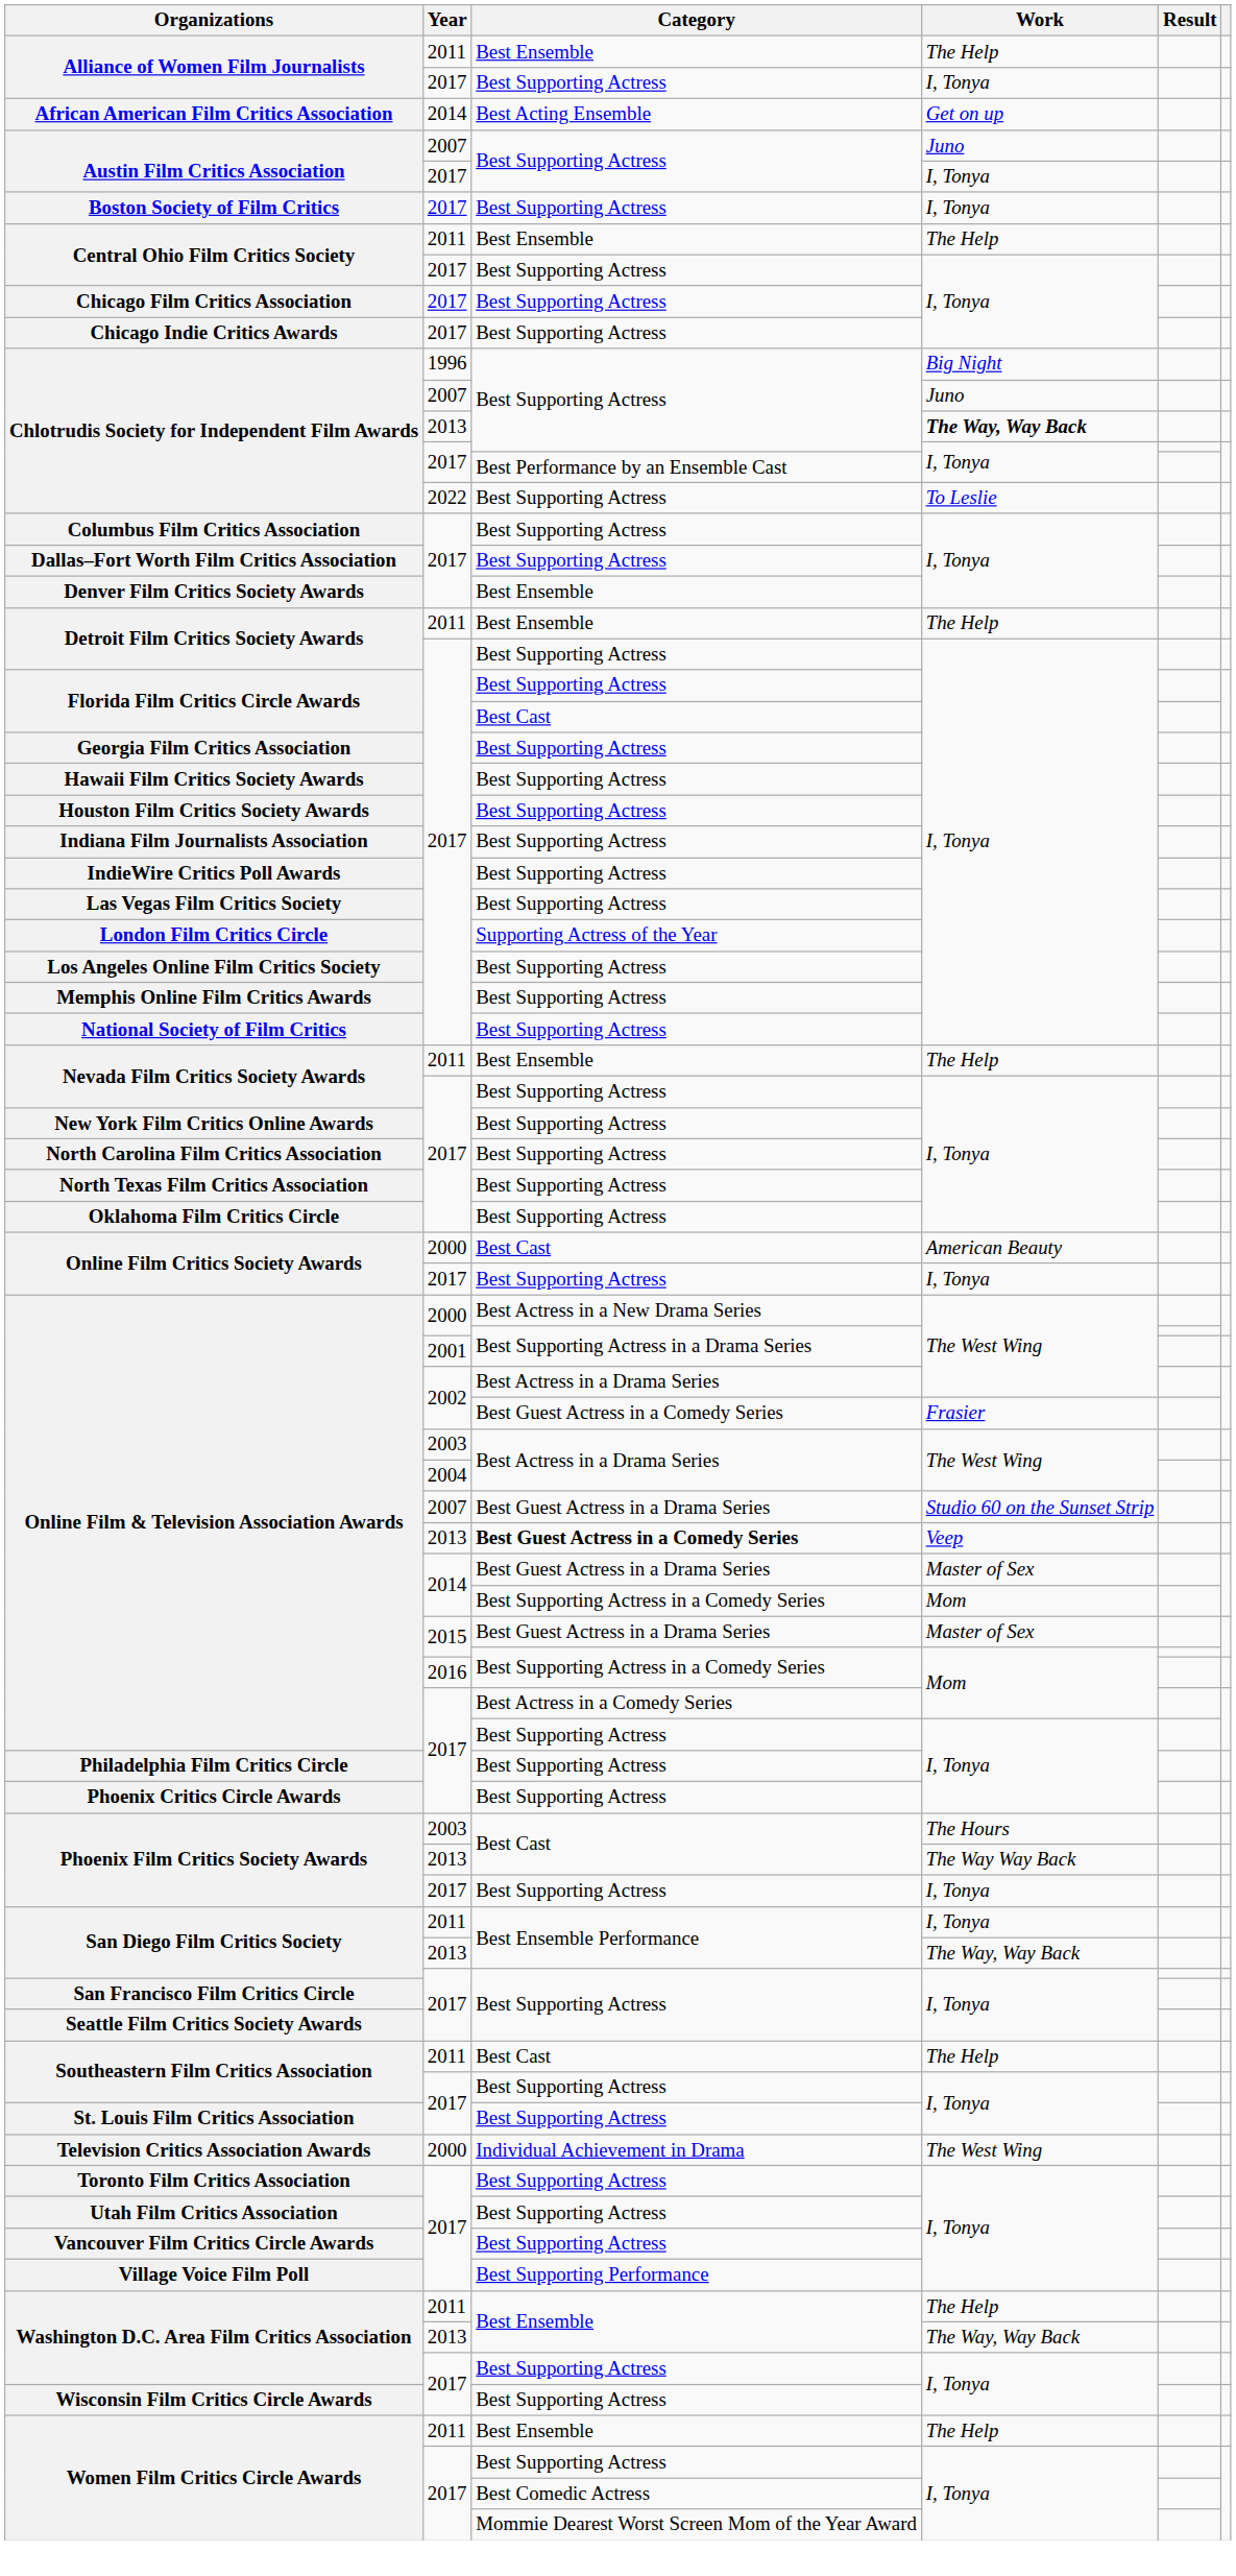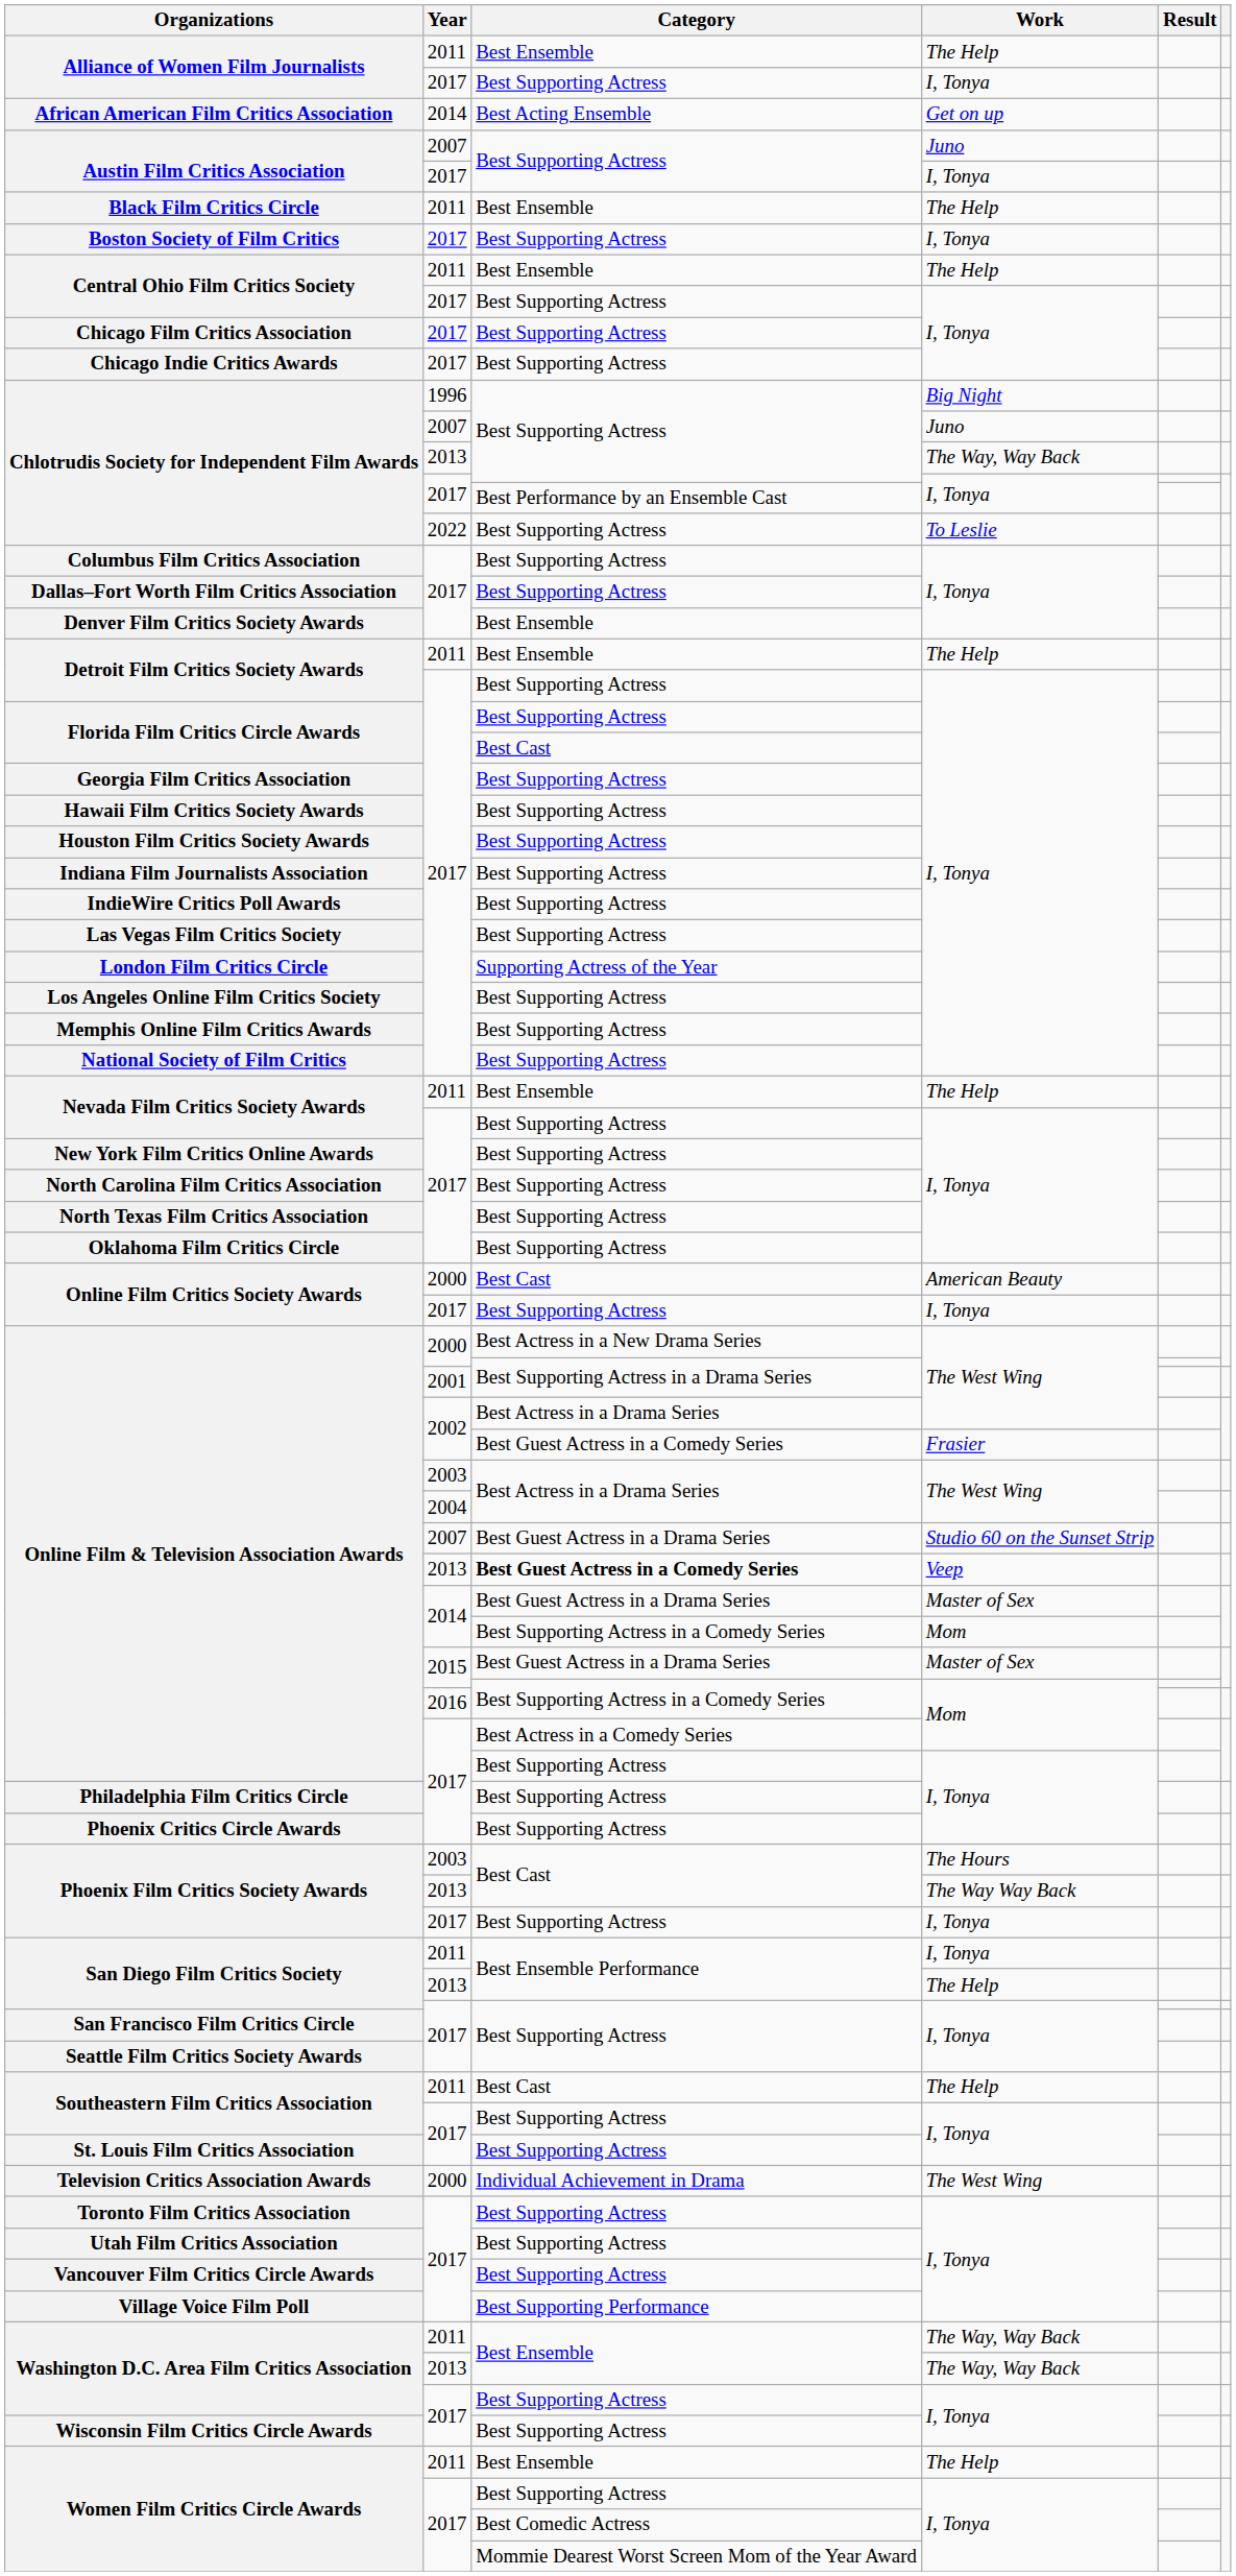 <table class= "wikitable plainrowheaders sortable">
 <tr>
 <th>Organizations</th>
 <th scope="col">Year</th>
 <th scope="col">Category</th>
 <th scope="col">Work</th>
 <th scope="col">Result</th>
 <th scope="col" class="unsortable"></th>
 </tr>
 <tr>
 <th scope="row" rowspan="2"><a href='#'>Alliance of Women Film Journalists</a></th>
 <td>2011</td>
 <td><a href='#'>Best Ensemble</a></td>
 <td><em>The Help</em></td>
 <td></td>
 <td></td>
 </tr>
 <tr>
 <td>2017</td>
 <td><a href='#'>Best Supporting Actress</a></td>
 <td><em>I, Tonya</em></td>
 <td></td>
 <td></td>
 </tr>
 <tr>
 <th scope="row" rowspan="1"><a href='#'>African American Film Critics Association</a></th>
 <td>2014</td>
 <td><a href='#'>Best Acting Ensemble</a></td>
 <td><em><a href='#'>Get on up</a></em></td>
 <td></td>
 <td></td>
 </tr>
 <tr>
 <th scope="row" rowspan="2"><br><a href='#'>Austin Film Critics Association</a></th>
 <td>2007</td>
 <td rowspan=2><a href='#'>Best Supporting Actress</a></td>
 <td><em><a href='#'>Juno</a></em></td>
 <td></td>
 <td></td>
 </tr>
 <tr>
 <td>2017</td>
 <td><em>I, Tonya</em></td>
+<td></td>
+<td></td>
+</tr>
+<tr>
+<th scope="row" rowspan="1"><a href='#'>Black Film Critics Circle</a></th>
+<td>2011</td>
+<td>Best Ensemble</td>
+<td><em>The Help</em></td>
 <td></td>
 <td></td>
 </tr>
 <tr>
 <th scope="row" rowspan="1"><a href='#'>Boston Society of Film Critics</a></th>
 <td><a href='#'>2017</a></td>
 <td><a href='#'>Best Supporting Actress</a></td>
 <td><em>I, Tonya</em></td>
 <td></td>
 <td></td>
 </tr>
 <tr>
 <th scope="row" rowspan="2">Central Ohio Film Critics Society</th>
 <td>2011</td>
 <td>Best Ensemble</td>
 <td><em>The Help</em></td>
 <td></td>
 <td></td>
 </tr>
 <tr>
 <td>2017</td>
 <td>Best Supporting Actress</td>
 <td rowspan="3"><em>I, Tonya</em></td>
 <td></td>
 <td></td>
 </tr>
 <tr>
 <th scope="row" rowspan="1">Chicago Film Critics Association</th>
 <td><a href='#'>2017</a></td>
 <td><a href='#'>Best Supporting Actress</a></td>
 <td></td>
 <td></td>
 </tr>
 <tr>
 <th scope="row" rowspan="1">Chicago Indie Critics Awards</th>
 <td>2017</td>
 <td>Best Supporting Actress</td>
 <td></td>
 <td></td>
 </tr>
 <tr>
 <th scope="row" rowspan="6">Chlotrudis Society for Independent Film Awards</th>
 <td>1996</td>
 <td rowspan=4>Best Supporting Actress</td>
 <td><em><a href='#'>Big Night</a></em></td>
 <td></td>
 <td></td>
 </tr>
 <tr>
 <td>2007</td>
 <td><em>Juno</em></td>
 <td></td>
 <td></td>
 </tr>
 <tr>
 <td>2013</td>
-<td><strong><em>The Way, Way Back</em></strong></td>
+<td><em>The Way, Way Back</em></td>
 <td></td>
 <td></td>
 </tr>
 <tr>
 <td rowspan="2">2017</td>
 <td rowspan="2"><em>I, Tonya</em></td>
 <td></td>
 <td rowspan=2></td>
 </tr>
 <tr>
 <td>Best Performance by an Ensemble Cast</td>
 <td></td>
 </tr>
 <tr>
 <td>2022</td>
 <td>Best Supporting Actress</td>
 <td><em><a href='#'>To Leslie</a></em></td>
 <td></td>
 <td></td>
 </tr>
 <tr>
 <th scope="row" rowspan="1">Columbus Film Critics Association</th>
 <td rowspan="3">2017</td>
 <td>Best Supporting Actress</td>
 <td rowspan="3"><em>I, Tonya</em></td>
 <td></td>
 <td></td>
 </tr>
 <tr>
 <th scope="row" rowspan="1">Dallas–Fort Worth Film Critics Association</th>
 <td><a href='#'>Best Supporting Actress</a></td>
 <td></td>
 <td></td>
 </tr>
 <tr>
 <th scope="row" rowspan="1">Denver Film Critics Society Awards</th>
 <td>Best Ensemble</td>
 <td></td>
 <td></td>
 </tr>
 <tr>
 <th scope="row" rowspan="2">Detroit Film Critics Society Awards</th>
 <td>2011</td>
 <td>Best Ensemble</td>
 <td><em>The Help</em></td>
 <td></td>
 <td></td>
 </tr>
 <tr>
 <td rowspan="13">2017</td>
 <td>Best Supporting Actress</td>
 <td rowspan="13"><em>I, Tonya</em></td>
 <td></td>
 <td></td>
 </tr>
 <tr>
 <th scope="row" rowspan="2">Florida Film Critics Circle Awards</th>
 <td><a href='#'>Best Supporting Actress</a></td>
 <td></td>
 <td rowspan=2></td>
 </tr>
 <tr>
 <td><a href='#'>Best Cast</a></td>
 <td></td>
 </tr>
 <tr>
 <th scope="row" rowspan="1">Georgia Film Critics Association</th>
 <td><a href='#'>Best Supporting Actress</a></td>
 <td></td>
 <td></td>
 </tr>
 <tr>
 <th scope="row" rowspan="1">Hawaii Film Critics Society Awards</th>
 <td>Best Supporting Actress</td>
 <td></td>
 <td></td>
 </tr>
 <tr>
 <th scope="row" rowspan="1">Houston Film Critics Society Awards</th>
 <td><a href='#'>Best Supporting Actress</a></td>
 <td></td>
 <td></td>
 </tr>
 <tr>
 <th scope="row" rowspan="1">Indiana Film Journalists Association</th>
 <td>Best Supporting Actress</td>
 <td></td>
 <td></td>
 </tr>
 <tr>
 <th scope="row" rowspan="1">IndieWire Critics Poll Awards</th>
 <td>Best Supporting Actress</td>
 <td></td>
 <td></td>
 </tr>
 <tr>
 <th scope="row" rowspan="1">Las Vegas Film Critics Society</th>
 <td>Best Supporting Actress</td>
 <td></td>
 <td></td>
 </tr>
 <tr>
 <th scope="row" rowspan="1"><a href='#'>London Film Critics Circle</a></th>
 <td><a href='#'>Supporting Actress of the Year</a></td>
 <td></td>
 <td></td>
 </tr>
 <tr>
 <th scope="row" rowspan="1">Los Angeles Online Film Critics Society</th>
 <td>Best Supporting Actress</td>
 <td></td>
 <td></td>
 </tr>
 <tr>
 <th scope="row" rowspan="1">Memphis Online Film Critics Awards</th>
 <td>Best Supporting Actress</td>
 <td></td>
 <td></td>
 </tr>
 <tr>
 <th scope="row" rowspan="1"><a href='#'>National Society of Film Critics</a></th>
 <td><a href='#'>Best Supporting Actress</a></td>
 <td></td>
 <td></td>
 </tr>
 <tr>
 <th scope="row" rowspan="2">Nevada Film Critics Society Awards</th>
 <td>2011</td>
 <td>Best Ensemble</td>
 <td><em>The Help</em></td>
 <td></td>
 <td></td>
 </tr>
 <tr>
 <td rowspan="5">2017</td>
 <td>Best Supporting Actress</td>
 <td rowspan="5"><em>I, Tonya</em></td>
 <td></td>
 <td></td>
 </tr>
 <tr>
 <th scope="row" rowspan="1">New York Film Critics Online Awards</th>
 <td>Best Supporting Actress</td>
 <td></td>
 <td></td>
 </tr>
 <tr>
 <th scope="row" rowspan="1">North Carolina Film Critics Association</th>
 <td>Best Supporting Actress</td>
 <td></td>
 <td></td>
 </tr>
 <tr>
 <th scope="row" rowspan="1">North Texas Film Critics Association</th>
 <td>Best Supporting Actress</td>
 <td></td>
 <td></td>
 </tr>
 <tr>
 <th scope="row" rowspan="1">Oklahoma Film Critics Circle</th>
 <td>Best Supporting Actress</td>
 <td></td>
 <td></td>
 </tr>
 <tr>
 <th scope="row" rowspan="2">Online Film Critics Society Awards</th>
 <td>2000</td>
 <td><a href='#'>Best Cast</a></td>
 <td><em>American Beauty</em></td>
 <td></td>
 <td></td>
 </tr>
 <tr>
 <td>2017</td>
 <td><a href='#'>Best Supporting Actress</a></td>
 <td><em>I, Tonya</em></td>
 <td></td>
 <td></td>
 </tr>
 <tr>
 <th scope="row" rowspan="16">Online Film & Television Association Awards</th>
 <td rowspan="2">2000</td>
 <td>Best Actress in a New Drama Series</td>
 <td rowspan="4"><em>The West Wing</em></td>
 <td></td>
 <td rowspan=2></td>
 </tr>
 <tr>
 <td rowspan="2">Best Supporting Actress in a Drama Series</td>
 <td></td>
 </tr>
 <tr>
 <td>2001</td>
 <td></td>
 <td></td>
 </tr>
 <tr>
 <td rowspan="2">2002</td>
 <td>Best Actress in a Drama Series</td>
 <td></td>
 <td rowspan=2></td>
 </tr>
 <tr>
 <td>Best Guest Actress in a Comedy Series</td>
 <td><em><a href='#'>Frasier</a></em></td>
 <td></td>
 </tr>
 <tr>
 <td>2003</td>
 <td rowspan="2">Best Actress in a Drama Series</td>
 <td rowspan="2"><em>The West Wing</em></td>
 <td></td>
 <td></td>
 </tr>
 <tr>
 <td>2004</td>
 <td></td>
 <td></td>
 </tr>
 <tr>
 <td>2007</td>
 <td>Best Guest Actress in a Drama Series</td>
 <td><em><a href='#'>Studio 60 on the Sunset Strip</a></em></td>
 <td></td>
 <td></td>
 </tr>
 <tr>
 <td>2013</td>
 <td><strong>Best Guest Actress in a Comedy Series</strong></td>
 <td><em><a href='#'>Veep</a></em></td>
 <td></td>
 <td></td>
 </tr>
 <tr>
 <td rowspan="2">2014</td>
 <td>Best Guest Actress in a Drama Series</td>
 <td><em>Master of Sex</em></td>
 <td></td>
 <td rowspan=2></td>
 </tr>
 <tr>
 <td>Best Supporting Actress in a Comedy Series</td>
 <td><em>Mom</em></td>
 <td></td>
 </tr>
 <tr>
 <td rowspan="2">2015</td>
 <td>Best Guest Actress in a Drama Series</td>
 <td><em>Master of Sex</em></td>
 <td></td>
 <td rowspan=2></td>
 </tr>
 <tr>
 <td rowspan="2">Best Supporting Actress in a Comedy Series</td>
 <td rowspan="3"><em>Mom</em></td>
 <td></td>
 </tr>
 <tr>
 <td>2016</td>
 <td></td>
 <td></td>
 </tr>
 <tr>
 <td rowspan="4">2017</td>
 <td>Best Actress in a Comedy Series</td>
 <td></td>
 <td rowspan=2></td>
 </tr>
 <tr>
 <td>Best Supporting Actress</td>
 <td rowspan="3"><em>I, Tonya</em></td>
 <td></td>
 </tr>
 <tr>
 <th scope="row" rowspan="1">Philadelphia Film Critics Circle</th>
 <td>Best Supporting Actress</td>
 <td></td>
 <td></td>
 </tr>
 <tr>
 <th scope="row" rowspan="1">Phoenix Critics Circle Awards</th>
 <td>Best Supporting Actress</td>
 <td></td>
 <td></td>
 </tr>
 <tr>
 <th scope="row" rowspan="3">Phoenix Film Critics Society Awards</th>
 <td>2003</td>
 <td rowspan=2>Best Cast</td>
 <td><em>The Hours</em></td>
 <td></td>
 <td></td>
 </tr>
 <tr>
 <td>2013</td>
 <td><em>The Way Way Back</em></td>
 <td></td>
 <td></td>
 </tr>
 <tr>
 <td>2017</td>
 <td>Best Supporting Actress</td>
 <td><em>I, Tonya</em></td>
 <td></td>
 <td></td>
 </tr>
 <tr>
 <th scope="row" rowspan="3">San Diego Film Critics Society</th>
 <td>2011</td>
 <td rowspan=2>Best Ensemble Performance</td>
 <td><em>I, Tonya</em></td>
 <td></td>
 <td></td>
 </tr>
 <tr>
 <td>2013</td>
-<td><em>The Way, Way Back </em></td>
+<td><em>The Help</em></td>
 <td></td>
 <td></td>
 </tr>
 <tr>
 <td rowspan="3">2017</td>
 <td rowspan="3">Best Supporting Actress</td>
 <td rowspan="3"><em>I, Tonya</em></td>
 <td></td>
 <td></td>
 </tr>
 <tr>
 <th scope="row" rowspan="1">San Francisco Film Critics Circle</th>
 <td></td>
 <td></td>
 </tr>
 <tr>
 <th scope="row" rowspan="1">Seattle Film Critics Society Awards</th>
 <td></td>
 <td></td>
 </tr>
 <tr>
 <th scope="row" rowspan="2">Southeastern Film Critics Association</th>
 <td>2011</td>
 <td>Best Cast</td>
 <td><em>The Help</em></td>
 <td></td>
 <td></td>
 </tr>
 <tr>
 <td rowspan="2">2017</td>
 <td>Best Supporting Actress</td>
 <td rowspan="2"><em>I, Tonya</em></td>
 <td></td>
 <td></td>
 </tr>
 <tr>
 <th scope="row" rowspan="1">St. Louis Film Critics Association</th>
 <td><a href='#'>Best Supporting Actress</a></td>
 <td></td>
 <td></td>
 </tr>
 <tr>
 <th scope="row" rowspan="1">Television Critics Association Awards</th>
 <td>2000</td>
 <td><a href='#'>Individual Achievement in Drama</a></td>
 <td><em>The West Wing</em></td>
 <td></td>
 <td></td>
 </tr>
 <tr>
 <th scope="row" rowspan="1">Toronto Film Critics Association</th>
 <td rowspan="4">2017</td>
 <td><a href='#'>Best Supporting Actress</a></td>
 <td rowspan="4"><em>I, Tonya</em></td>
 <td></td>
 <td></td>
 </tr>
 <tr>
 <th scope="row" rowspan="1">Utah Film Critics Association</th>
 <td>Best Supporting Actress</td>
 <td></td>
 <td></td>
 </tr>
 <tr>
 <th scope="row" rowspan="1">Vancouver Film Critics Circle Awards</th>
 <td><a href='#'>Best Supporting Actress</a></td>
 <td></td>
 <td></td>
 </tr>
 <tr>
 <th scope="row" rowspan="1">Village Voice Film Poll</th>
 <td><a href='#'>Best Supporting Performance</a></td>
 <td></td>
 <td></td>
 </tr>
 <tr>
 <th scope="row" rowspan="3">Washington D.C. Area Film Critics Association</th>
 <td>2011</td>
 <td rowspan=2><a href='#'>Best Ensemble</a></td>
-<td><em>The Help</em></td>
+<td><em>The Way, Way Back </em></td>
 <td></td>
 <td></td>
 </tr>
 <tr>
 <td>2013</td>
 <td><em>The Way, Way Back</em></td>
 <td></td>
 <td></td>
 </tr>
 <tr>
 <td rowspan="2">2017</td>
 <td><a href='#'>Best Supporting Actress</a></td>
 <td rowspan="2"><em>I, Tonya</em></td>
 <td></td>
 <td></td>
 </tr>
 <tr>
 <th scope="row" rowspan="1">Wisconsin Film Critics Circle Awards</th>
 <td>Best Supporting Actress</td>
 <td></td>
 <td></td>
 </tr>
 <tr>
 <th scope="row" rowspan="4">Women Film Critics Circle Awards</th>
 <td>2011</td>
 <td>Best Ensemble</td>
 <td><em>The Help</em></td>
 <td></td>
 <td></td>
 </tr>
 <tr>
 <td rowspan="3">2017</td>
 <td>Best Supporting Actress</td>
 <td rowspan="3"><em>I, Tonya</em></td>
 <td></td>
 <td rowspan=3></td>
 </tr>
 <tr>
 <td>Best Comedic Actress</td>
 <td></td>
 </tr>
 <tr>
 <td>Mommie Dearest Worst Screen Mom of the Year Award</td>
 <td></td>
 </tr>
 </table>
